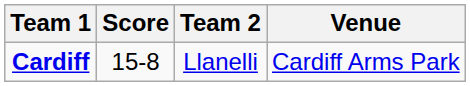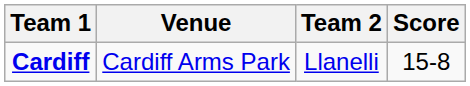 <table class="wikitable" style="text-align: center">
 <tr>
 <th>Team 1</th>
+<th>Venue</th>
+<th>Team 2</th>
 <th>Score</th>
-<th>Team 2</th>
-<th>Venue</th>
 </tr>
 <tr>
 <td><strong><a href='#'>Cardiff</a></strong></td>
+<td><a href='#'>Cardiff Arms Park</a></td>
+<td><a href='#'>Llanelli</a></td>
 <td>15-8</td>
-<td><a href='#'>Llanelli</a></td>
-<td><a href='#'>Cardiff Arms Park</a></td>
 </tr>
 </table>
